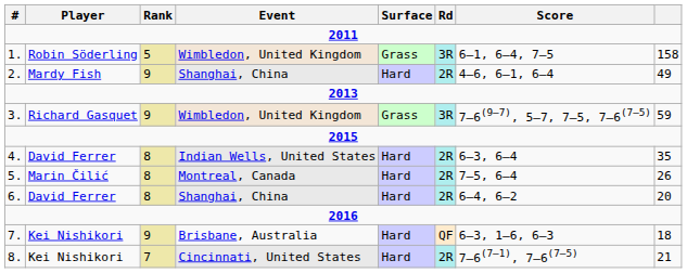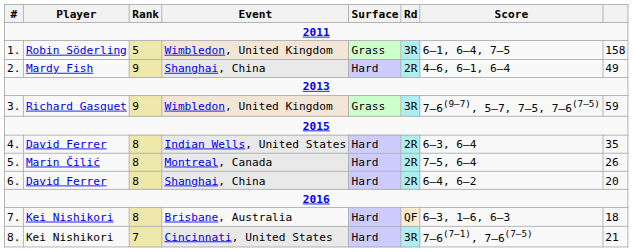 <table class="wikitable sortable">
 <tr>
 <th>#</th>
 <th>Player</th>
 <th>Rank</th>
 <th>Event</th>
 <th>Surface</th>
 <th>Rd</th>
 <th>Score</th>
 <th></th>
 </tr>
 <tr>
 <td colspan="8" style="text-align:center;"><strong><a href='#'>2011</a></strong></td>
 </tr>
 <tr>
 <td>1.</td>
 <td> <a href='#'>Robin Söderling</a></td>
 <td bgcolor=EEE8AA>5</td>
 <td bgcolor=f3e6d7><a href='#'>Wimbledon</a>, United Kingdom</td>
 <td style="background:#cfc;">Grass</td>
 <td bgcolor=afeeee>3R</td>
 <td>6–1, 6–4, 7–5</td>
 <td>158</td>
 </tr>
 <tr>
 <td>2.</td>
 <td> <a href='#'>Mardy Fish</a></td>
 <td bgcolor=EEE8AA>9</td>
 <td bgcolor=e9e9e9><a href='#'>Shanghai</a>, China</td>
 <td style="background:#ccf;">Hard</td>
 <td bgcolor=afeeee>2R</td>
 <td>4–6, 6–1, 6–4</td>
 <td>49</td>
 </tr>
 <tr>
 <td colspan="8" style="text-align:center;"><strong><a href='#'>2013</a></strong></td>
 </tr>
 <tr>
 <td>3.</td>
 <td> <a href='#'>Richard Gasquet</a></td>
 <td bgcolor=EEE8AA>9</td>
 <td bgcolor=f3e6d7><a href='#'>Wimbledon</a>, United Kingdom</td>
 <td style="background:#cfc;">Grass</td>
 <td bgcolor=afeeee>3R</td>
 <td>7–6<sup>(9–7)</sup>, 5–7, 7–5, 7–6<sup>(7–5)</sup></td>
 <td>59</td>
 </tr>
 <tr>
 <td colspan="8" style="text-align:center;"><strong><a href='#'>2015</a></strong></td>
 </tr>
 <tr>
 <td>4.</td>
 <td> <a href='#'>David Ferrer</a></td>
 <td bgcolor=EEE8AA>8</td>
 <td bgcolor=e9e9e9><a href='#'>Indian Wells</a>, United States</td>
 <td style="background:#ccf;">Hard</td>
 <td bgcolor=afeeee>2R</td>
 <td>6–3, 6–4</td>
 <td>35</td>
 </tr>
 <tr>
 <td>5.</td>
 <td> <a href='#'>Marin Čilić</a></td>
 <td bgcolor=EEE8AA>8</td>
 <td bgcolor=e9e9e9><a href='#'>Montreal</a>, Canada</td>
 <td style="background:#ccf;">Hard</td>
 <td bgcolor=afeeee>2R</td>
 <td>7–5, 6–4</td>
 <td>26</td>
 </tr>
 <tr>
 <td>6.</td>
 <td> <a href='#'>David Ferrer</a></td>
 <td bgcolor=EEE8AA>8</td>
 <td bgcolor=e9e9e9><a href='#'>Shanghai</a>, China</td>
 <td style="background:#ccf;">Hard</td>
 <td bgcolor=afeeee>2R</td>
 <td>6–4, 6–2</td>
 <td>20</td>
 </tr>
 <tr>
 <td colspan="8" style="text-align:center;"><strong><a href='#'>2016</a></strong></td>
 </tr>
 <tr>
 <td>7.</td>
 <td> <a href='#'>Kei Nishikori</a></td>
-<td bgcolor=EEE8AA>9</td>
+<td bgcolor=EEE8AA>8</td>
 <td><a href='#'>Brisbane</a>, Australia</td>
 <td style="background:#ccf;">Hard</td>
 <td bgcolor=ffebcd>QF</td>
 <td>6–3, 1–6, 6–3</td>
 <td>18</td>
 </tr>
 <tr>
 <td>8.</td>
 <td> Kei Nishikori</td>
 <td bgcolor=EEE8AA>7</td>
 <td bgcolor=e9e9e9><a href='#'>Cincinnati</a>, United States</td>
 <td bgcolor=CCCCFF>Hard</td>
-<td bgcolor=afeeee>2R</td>
+<td bgcolor=afeeee>3R</td>
 <td>7–6<sup>(7–1)</sup>, 7–6<sup>(7–5)</sup></td>
 <td>21</td>
 </tr>
 </table>
